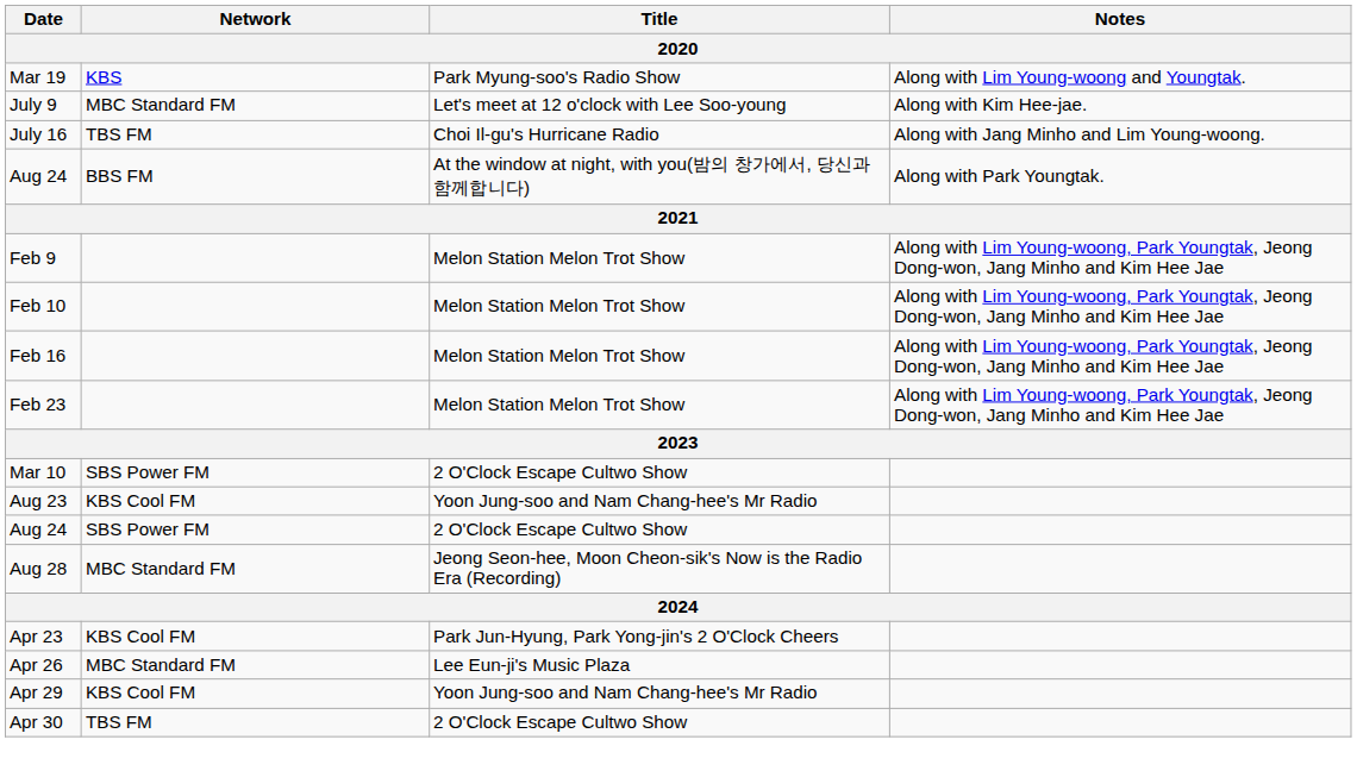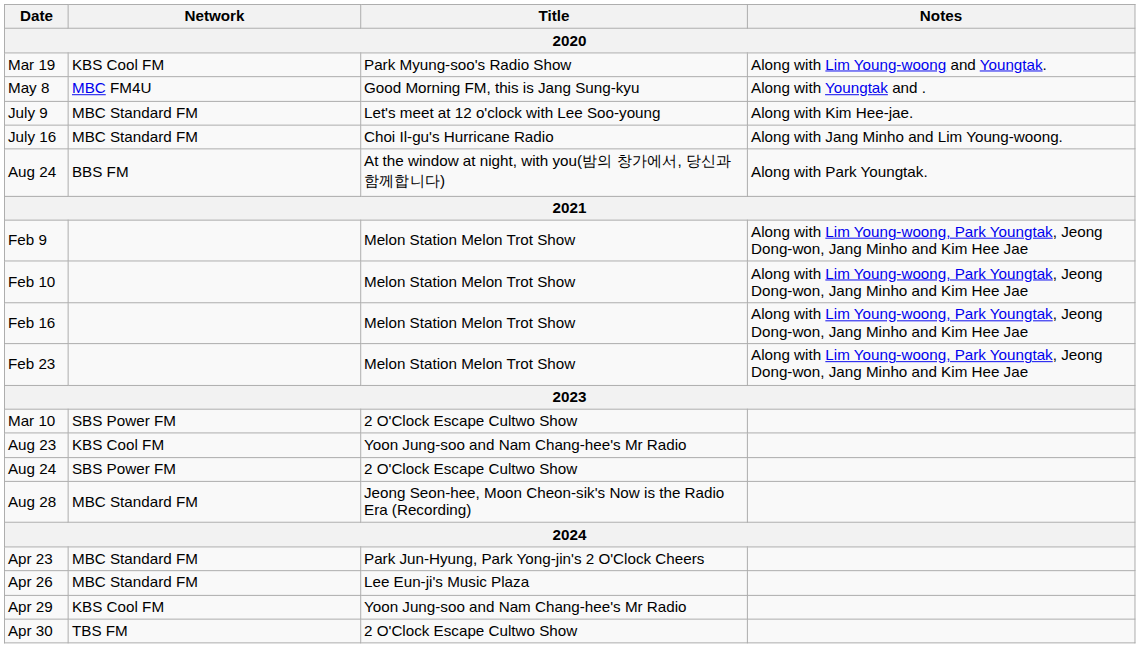 <table class="wikitable mw-collapsible">
 <tr>
 <th scope="col" style="width: 60px;">Date</th>
 <th scope="col" style="width: 300px;">Network</th>
 <th scope="col" style="width: 400px;">Title</th>
 <th scope="col" style="width: 400px;">Notes</th>
 </tr>
 <tr>
 <th colspan="4">2020</th>
 </tr>
 <tr>
 <td>Mar 19</td>
-<td><a href='#'>KBS</a></td>
+<td>KBS Cool FM</td>
 <td>Park Myung-soo's Radio Show</td>
 <td>Along with <a href='#'>Lim Young-woong</a> and <a href='#'>Youngtak</a>.</td>
+</tr>
+<tr>
+<td>May 8</td>
+<td><a href='#'>MBC</a> FM4U</td>
+<td>Good Morning FM, this is Jang Sung-kyu</td>
+<td>Along with <a href='#'>Youngtak</a> and .</td>
 </tr>
 <tr>
 <td>July 9</td>
 <td>MBC Standard FM</td>
 <td>Let's meet at 12 o'clock with Lee Soo-young</td>
 <td>Along with Kim Hee-jae.</td>
 </tr>
 <tr>
 <td>July 16</td>
-<td>TBS FM</td>
+<td>MBC Standard FM</td>
 <td>Choi Il-gu's Hurricane Radio</td>
 <td>Along with Jang Minho and Lim Young-woong.</td>
 </tr>
 <tr>
 <td>Aug 24</td>
 <td>BBS FM</td>
 <td>At the window at night, with you(밤의 창가에서, 당신과 함께합니다)</td>
 <td>Along with Park Youngtak.</td>
 </tr>
 <tr>
 <th colspan="4">2021</th>
 </tr>
 <tr>
 <td>Feb 9</td>
 <td></td>
 <td>Melon Station Melon Trot Show</td>
 <td>Along with  <a href='#'>Lim Young-woong</a><a href='#'>, Park Youngtak</a>, Jeong Dong-won, Jang Minho and Kim Hee Jae</td>
 </tr>
 <tr>
 <td>Feb 10</td>
 <td></td>
 <td>Melon Station Melon Trot Show</td>
 <td>Along with  <a href='#'>Lim Young-woong</a><a href='#'>, Park Youngtak</a>, Jeong Dong-won, Jang Minho and Kim Hee Jae</td>
 </tr>
 <tr>
 <td>Feb 16</td>
 <td></td>
 <td>Melon Station Melon Trot Show</td>
 <td>Along with  <a href='#'>Lim Young-woong</a><a href='#'>, Park Youngtak</a>, Jeong Dong-won, Jang Minho and Kim Hee Jae</td>
 </tr>
 <tr>
 <td>Feb 23</td>
 <td></td>
 <td>Melon Station Melon Trot Show</td>
 <td>Along with  <a href='#'>Lim Young-woong</a><a href='#'>, Park Youngtak</a>, Jeong Dong-won, Jang Minho and Kim Hee Jae</td>
 </tr>
 <tr>
 <th colspan="4">2023</th>
 </tr>
 <tr>
 <td>Mar 10</td>
 <td>SBS Power FM</td>
 <td>2 O'Clock Escape Cultwo Show</td>
 <td></td>
 </tr>
 <tr>
 <td>Aug 23</td>
 <td>KBS Cool FM</td>
 <td>Yoon Jung-soo and Nam Chang-hee's Mr Radio</td>
 <td></td>
 </tr>
 <tr>
 <td>Aug 24</td>
 <td>SBS Power FM</td>
 <td>2 O'Clock Escape Cultwo Show</td>
 <td></td>
 </tr>
 <tr>
 <td>Aug 28</td>
 <td>MBC Standard FM</td>
 <td>Jeong Seon-hee, Moon Cheon-sik's Now is the Radio Era (Recording)</td>
 <td></td>
 </tr>
 <tr>
 <th colspan="4">2024</th>
 </tr>
 <tr>
 <td>Apr 23</td>
-<td>KBS Cool FM</td>
+<td>MBC Standard FM</td>
 <td>Park Jun-Hyung, Park Yong-jin's 2 O'Clock Cheers</td>
 <td></td>
 </tr>
 <tr>
 <td>Apr 26</td>
 <td>MBC Standard FM</td>
 <td>Lee Eun-ji's Music Plaza</td>
 <td></td>
 </tr>
 <tr>
 <td>Apr 29</td>
 <td>KBS Cool FM</td>
 <td>Yoon Jung-soo and Nam Chang-hee's Mr Radio</td>
 <td></td>
 </tr>
 <tr>
 <td>Apr 30</td>
 <td>TBS FM</td>
 <td>2 O'Clock Escape Cultwo Show</td>
 <td></td>
 </tr>
 </table>
